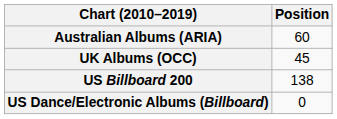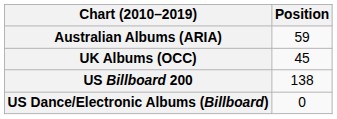 <table class="wikitable sortable plainrowheaders" style="text-align:center">
 <tr>
 <th scope="col">Chart (2010–2019)</th>
 <th scope="col">Position</th>
 </tr>
 <tr>
 <th scope="row">Australian Albums (ARIA)</th>
-<td>60</td>
+<td>59</td>
 </tr>
 <tr>
 <th scope="row">UK Albums (OCC)</th>
 <td>45</td>
 </tr>
 <tr>
 <th scope="row">US <em>Billboard</em> 200</th>
 <td>138</td>
 </tr>
 <tr>
 <th scope="row">US Dance/Electronic Albums (<em>Billboard</em>)</th>
 <td>0</td>
 </tr>
 </table>
